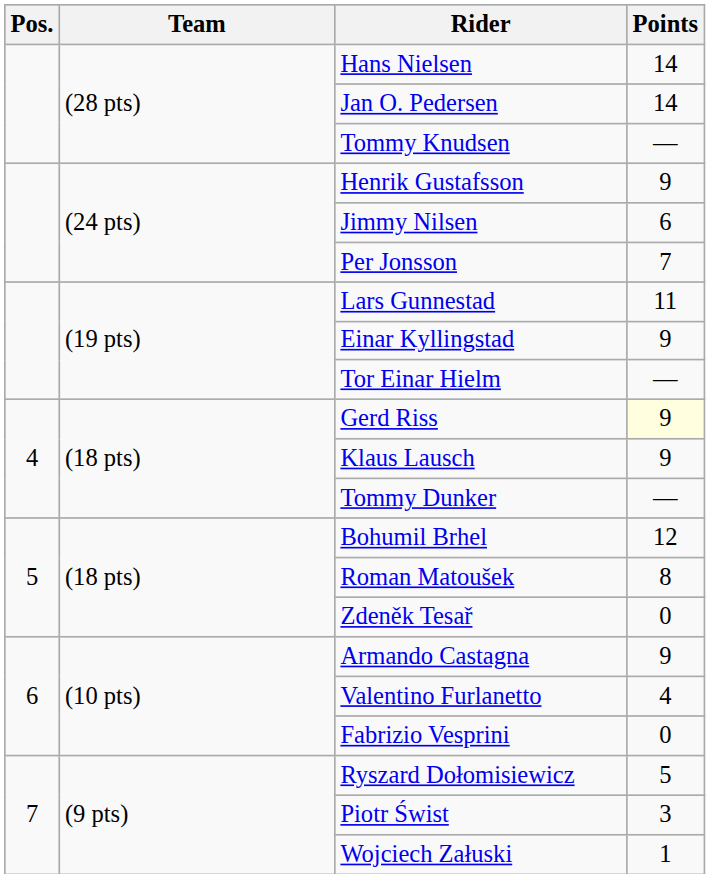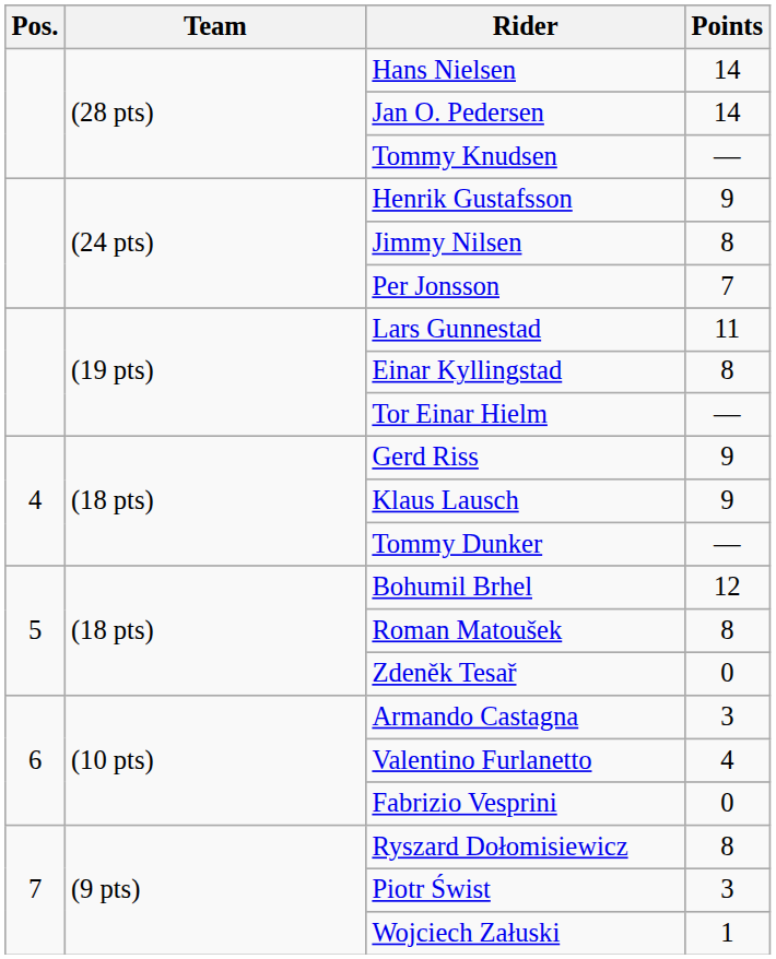 <table class=wikitable style="font-size:93%;">
 <tr>
 <th width=25px>Pos.</th>
 <th width=160px>Team</th>
 <th width=170px>Rider</th>
 <th width=40px>Points</th>
 </tr>
 <tr align=center >
 <td rowspan=3 ></td>
 <td rowspan=3 align=left> (28 pts)</td>
 <td align=left><a href='#'>Hans Nielsen</a></td>
 <td>14</td>
 </tr>
 <tr align=center >
 <td align=left><a href='#'>Jan O. Pedersen</a></td>
 <td>14</td>
 </tr>
 <tr align=center >
 <td align=left><a href='#'>Tommy Knudsen</a></td>
 <td>—</td>
 </tr>
 <tr align=center >
 <td rowspan=3 ></td>
 <td rowspan=3 align=left> (24 pts)</td>
 <td align=left><a href='#'>Henrik Gustafsson</a></td>
 <td>9</td>
 </tr>
 <tr align=center >
 <td align=left><a href='#'>Jimmy Nilsen</a></td>
-<td>6</td>
+<td>8</td>
 </tr>
 <tr align=center >
 <td align=left><a href='#'>Per Jonsson</a></td>
 <td>7</td>
 </tr>
 <tr align=center >
 <td rowspan=3 ></td>
 <td rowspan=3 align=left> (19 pts)</td>
 <td align=left><a href='#'>Lars Gunnestad</a></td>
 <td>11</td>
 </tr>
 <tr align=center >
 <td align=left><a href='#'>Einar Kyllingstad</a></td>
-<td>9</td>
+<td>8</td>
 </tr>
 <tr align=center >
 <td align=left><a href='#'>Tor Einar Hielm</a></td>
 <td>—</td>
 </tr>
 <tr align=center>
 <td rowspan=3>4</td>
 <td rowspan=3 align=left> (18 pts)</td>
 <td align=left><a href='#'>Gerd Riss</a></td>
-<td style="background: lightyellow;">9</td>
+<td>9</td>
 </tr>
 <tr align=center>
 <td align=left><a href='#'>Klaus Lausch</a></td>
 <td>9</td>
 </tr>
 <tr align=center>
 <td align=left><a href='#'>Tommy Dunker</a></td>
 <td>—</td>
 </tr>
 <tr align=center>
 <td rowspan=3>5</td>
 <td rowspan=3 align=left> (18 pts)</td>
 <td align=left><a href='#'>Bohumil Brhel</a></td>
 <td>12</td>
 </tr>
 <tr align=center>
 <td align=left><a href='#'>Roman Matoušek</a></td>
 <td>8</td>
 </tr>
 <tr align=center>
 <td align=left><a href='#'>Zdeněk Tesař</a></td>
 <td>0</td>
 </tr>
 <tr align=center>
 <td rowspan=3>6</td>
 <td rowspan=3 align=left> (10 pts)</td>
 <td align=left><a href='#'>Armando Castagna</a></td>
-<td>9</td>
+<td>3</td>
 </tr>
 <tr align=center>
 <td align=left><a href='#'>Valentino Furlanetto</a></td>
 <td>4</td>
 </tr>
 <tr align=center>
 <td align=left><a href='#'>Fabrizio Vesprini</a></td>
 <td>0</td>
 </tr>
 <tr align=center>
 <td rowspan=3>7</td>
 <td rowspan=3 align=left> (9 pts)</td>
 <td align=left><a href='#'>Ryszard Dołomisiewicz</a></td>
-<td>5</td>
+<td>8</td>
 </tr>
 <tr align=center>
 <td align=left><a href='#'>Piotr Świst</a></td>
 <td>3</td>
 </tr>
 <tr align=center>
 <td align=left><a href='#'>Wojciech Załuski</a></td>
 <td>1</td>
 </tr>
 </table>
